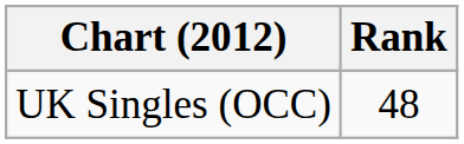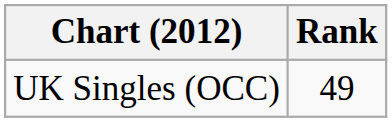 <table class="wikitable">
 <tr>
 <th scope="col">Chart (2012)</th>
 <th scope="col">Rank</th>
 </tr>
 <tr>
 <td>UK Singles (OCC)</td>
-<td style="text-align:center;">48</td>
+<td style="text-align:center;">49</td>
 </tr>
 </table>
